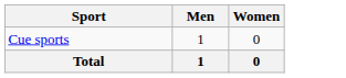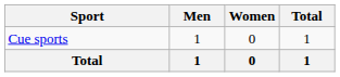 <table class="wikitable sortable" style="text-align:center;">
 <tr>
 <th width=180>Sport</th>
 <th width=55>Men</th>
 <th width=55>Women</th>
+<th width=55>Total</th>
 </tr>
 <tr>
 <td align=left><a href='#'>Cue sports</a></td>
 <td>1</td>
 <td>0</td>
+<td>1</td>
 </tr>
 <tr>
 <th>Total</th>
 <th>1</th>
 <th>0</th>
+<th>1</th>
 </tr>
 </table>
